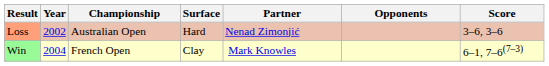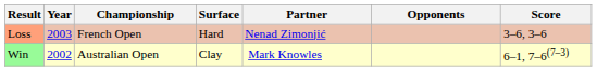 <table class="sortable wikitable">
 <tr>
 <th style="width:40px">Result</th>
 <th style="width:30px">Year</th>
 <th style="width:150px">Championship</th>
 <th style="width:50px">Surface</th>
 <th style="width:160px">Partner</th>
 <th style="width:160px">Opponents</th>
 <th style="width:110px" class="unsortable">Score</th>
 </tr>
 <tr style="background:#ebc2af;">
 <td style="background:#ffa07a;">Loss</td>
-<td><a href='#'>2002</a></td>
-<td>Australian Open</td>
+<td><a href='#'>2003</a></td>
+<td>French Open</td>
 <td>Hard</td>
 <td> <a href='#'>Nenad Zimonjić</a></td>
 <td></td>
 <td>3–6, 3–6</td>
 </tr>
 <tr style="background:#ffc;">
 <td style="background:#98fb98;">Win</td>
-<td><a href='#'>2004</a></td>
-<td>French Open</td>
+<td><a href='#'>2002</a></td>
+<td>Australian Open</td>
 <td>Clay</td>
 <td> <a href='#'>Mark Knowles</a></td>
 <td></td>
 <td>6–1, 7–6<sup>(7–3)</sup></td>
 </tr>
 </table>
